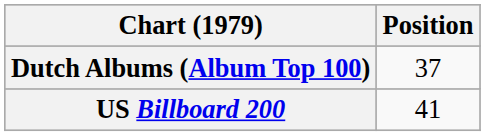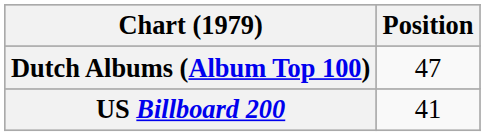 <table class="wikitable sortable plainrowheaders" style="text-align:center">
 <tr>
 <th scope="col">Chart (1979)</th>
 <th scope="col">Position</th>
 </tr>
 <tr>
 <th scope="row">Dutch Albums (<a href='#'>Album Top 100</a>)</th>
-<td>37</td>
+<td>47</td>
 </tr>
 <tr>
 <th scope="row">US <em><a href='#'>Billboard 200</a></em></th>
 <td>41</td>
 </tr>
 </table>
